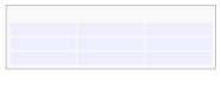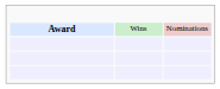 <table class="infobox" style="width: 22em; text-align: left; font-size: 78%; vertical-align: middle;">
 <tr>
 <td colspan="3" style="text-align:center;"><br></td>
+</tr>
+<tr style="background:#d9e8ff; text-align:center;">
+<th style="vertical-align: middle;">Award</th>
+<td style="background:#cec; font-size:8pt; width:60px;">Wins</td>
+<td style="background:#ecc; font-size:8pt; width:60px;">Nominations</td>
 </tr>
 <tr style="background:#eef;">
 <td style="text-align:center;"><br></td>
 <td></td>
 <td></td>
 </tr>
 <tr style="background:#eef;">
 <td style="text-align:center;"><br></td>
 <td></td>
 <td></td>
 </tr>
 <tr style="background:#eef;">
 <td style="text-align:center;"><br></td>
 <td></td>
 <td></td>
 </tr>
 </table>
